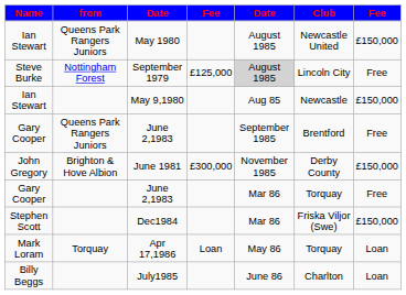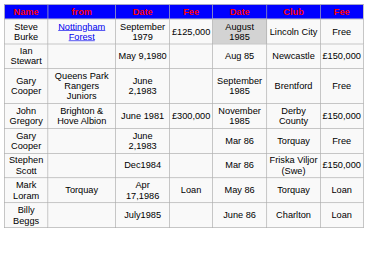 <table class="wikitable" style="text-align:center; font-size:90%; width:90%;">
 <tr>
 <th style="background:#0000FF; color:red; text-align:center;"><strong>Name</strong></th>
 <th style="background:#0000FF; color:red; text-align:center;">from</th>
 <th style="background:#0000FF; color:red; text-align:center;">Date</th>
 <th style="background:#0000FF; color:red; text-align:center;">Fee</th>
 <th style="background:#0000FF; color:red; text-align:center;"><strong>Date</strong></th>
 <th style="background:#0000FF; color:red; text-align:center;">Club</th>
 <th style="background:#0000FF; color:red; text-align:center;"><strong>Fee</strong></th>
-</tr>
-<tr>
-<td>Ian Stewart</td>
-<td>Queens Park Rangers Juniors</td>
-<td>May 1980</td>
-<td></td>
-<td>August 1985</td>
-<td>Newcastle United</td>
-<td>£150,000</td>
 </tr>
 <tr>
 <td>Steve Burke</td>
 <td><a href='#'>Nottingham Forest</a></td>
 <td>September 1979</td>
 <td>£125,000</td>
 <td style="background: lightgrey;">August 1985</td>
 <td>Lincoln City</td>
 <td>Free</td>
 </tr>
 <tr>
 <td>Ian Stewart</td>
 <td></td>
 <td>May 9,1980</td>
 <td></td>
 <td>Aug 85</td>
 <td>Newcastle</td>
 <td>£150,000</td>
 </tr>
 <tr>
 <td>Gary Cooper</td>
 <td>Queens Park Rangers Juniors</td>
 <td>June 2,1983</td>
 <td></td>
 <td>September 1985</td>
 <td>Brentford</td>
 <td>Free</td>
 </tr>
 <tr>
 <td>John Gregory</td>
 <td>Brighton & Hove Albion</td>
 <td>June 1981</td>
 <td>£300,000</td>
 <td>November 1985</td>
 <td>Derby County</td>
 <td>£150,000</td>
 </tr>
 <tr>
 <td>Gary Cooper</td>
 <td></td>
 <td>June 2,1983</td>
 <td></td>
 <td>Mar 86</td>
 <td>Torquay</td>
 <td>Free</td>
 </tr>
 <tr>
 <td>Stephen Scott</td>
 <td></td>
 <td>Dec1984</td>
 <td></td>
 <td>Mar 86</td>
 <td>Friska Viljor (Swe)</td>
 <td>£150,000</td>
 </tr>
 <tr>
 <td>Mark Loram</td>
 <td>Torquay</td>
 <td>Apr 17,1986</td>
 <td>Loan</td>
 <td>May 86</td>
 <td>Torquay</td>
 <td>Loan</td>
 </tr>
 <tr>
 <td>Billy Beggs</td>
 <td></td>
 <td>July1985</td>
 <td></td>
 <td>June 86</td>
 <td>Charlton</td>
 <td>Loan</td>
 </tr>
 </table>
